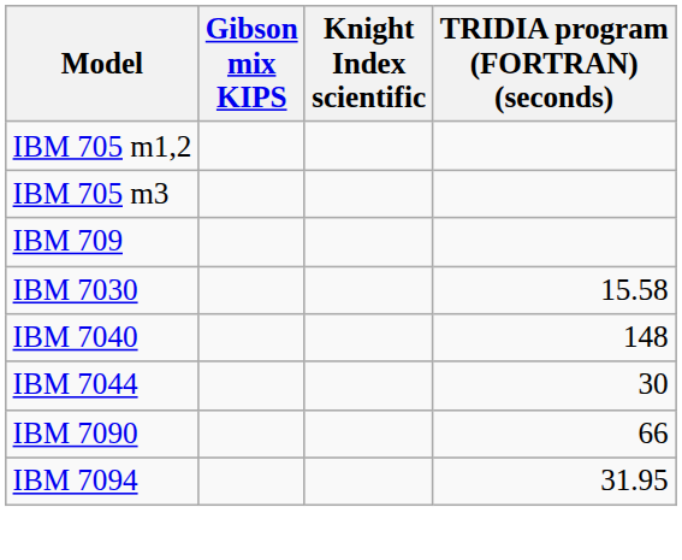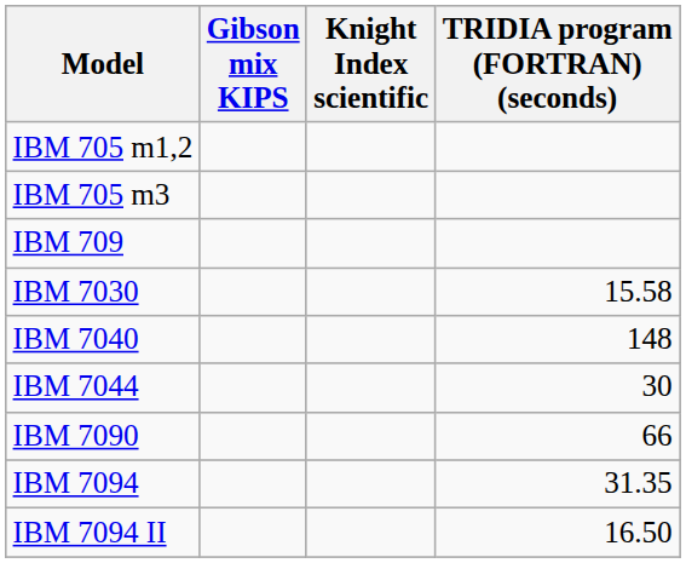 <table class="wikitable sortable">
 <tr>
 <th>Model</th>
 <th><a href='#'>Gibson<br>mix<br>KIPS</a></th>
 <th>Knight<br>Index<br>scientific</th>
 <th>TRIDIA program<br>(FORTRAN)<br>(seconds)</th>
 </tr>
 <tr>
 <td><a href='#'>IBM 705</a> m1,2</td>
 <td align="right"></td>
 <td></td>
 <td></td>
 </tr>
 <tr>
 <td><a href='#'>IBM 705</a> m3</td>
 <td align="right"></td>
 <td></td>
 <td></td>
 </tr>
 <tr>
 <td><a href='#'>IBM 709</a></td>
 <td align="right"></td>
 <td></td>
 <td></td>
 </tr>
 <tr>
 <td><a href='#'>IBM 7030</a></td>
 <td></td>
 <td align="right"></td>
 <td align="right">15.58</td>
 </tr>
 <tr>
 <td><a href='#'>IBM 7040</a></td>
 <td></td>
 <td></td>
 <td align="right">148</td>
 </tr>
 <tr>
 <td><a href='#'>IBM 7044</a></td>
 <td align="right"></td>
 <td></td>
 <td align="right">30</td>
 </tr>
 <tr>
 <td><a href='#'>IBM 7090</a></td>
 <td align="right"></td>
 <td></td>
 <td align="right">66</td>
 </tr>
 <tr>
 <td><a href='#'>IBM 7094</a></td>
 <td></td>
 <td align="right"></td>
-<td align="right">31.95</td>
+<td align="right">31.35</td>
+</tr>
+<tr>
+<td><a href='#'>IBM 7094 II</a></td>
+<td align="right"></td>
+<td align="right"></td>
+<td align="right">16.50</td>
 </tr>
 </table>
